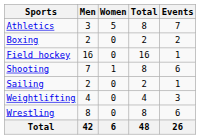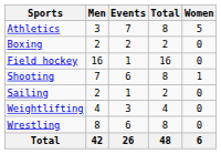 <table class="wikitable sortable" style="text-align:center;">
 <tr>
 <th>Sports</th>
 <th>Men</th>
+<th>Events</th>
+<th>Total</th>
 <th>Women</th>
-<th>Total</th>
-<th>Events</th>
 </tr>
 <tr>
 <td align=left><a href='#'>Athletics</a></td>
 <td>3</td>
+<td>7</td>
+<td>8</td>
 <td>5</td>
-<td>8</td>
-<td>7</td>
 </tr>
 <tr>
 <td align=left><a href='#'>Boxing</a></td>
 <td>2</td>
-<td>0</td>
 <td>2</td>
 <td>2</td>
+<td>0</td>
 </tr>
 <tr>
 <td align=left><a href='#'>Field hockey</a></td>
 <td>16</td>
+<td>1</td>
+<td>16</td>
 <td>0</td>
-<td>16</td>
-<td>1</td>
 </tr>
 <tr>
 <td align=left><a href='#'>Shooting</a></td>
 <td>7</td>
+<td>6</td>
+<td>8</td>
 <td>1</td>
-<td>8</td>
-<td>6</td>
 </tr>
 <tr>
 <td align=left><a href='#'>Sailing</a></td>
 <td>2</td>
+<td>1</td>
+<td>2</td>
 <td>0</td>
-<td>2</td>
-<td>1</td>
 </tr>
 <tr>
 <td align=left><a href='#'>Weightlifting</a></td>
 <td>4</td>
+<td>3</td>
+<td>4</td>
 <td>0</td>
-<td>4</td>
-<td>3</td>
 </tr>
 <tr>
 <td align=left><a href='#'>Wrestling</a></td>
 <td>8</td>
+<td>6</td>
+<td>8</td>
 <td>0</td>
-<td>8</td>
-<td>6</td>
 </tr>
 <tr class="sortbottom">
 <th>Total</th>
 <th>42</th>
+<th>26</th>
+<th>48</th>
 <th>6</th>
-<th>48</th>
-<th>26</th>
 </tr>
 </table>
